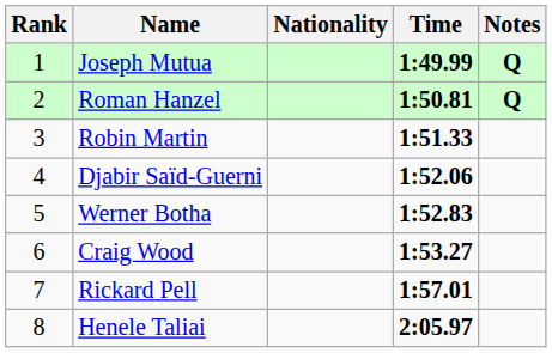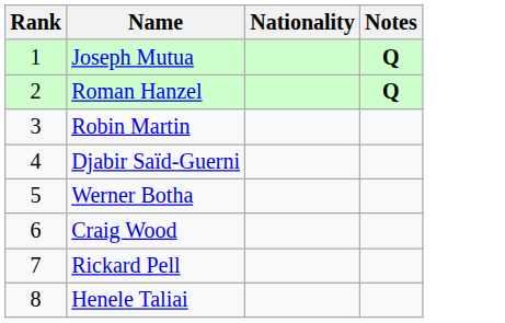 <table class="wikitable sortable" style="text-align:center">
 <tr>
 <th>Rank</th>
 <th>Name</th>
 <th>Nationality</th>
-<th>Time</th>
 <th>Notes</th>
 </tr>
 <tr bgcolor=ccffcc>
 <td>1</td>
 <td align=left><a href='#'>Joseph Mutua</a></td>
 <td align=left></td>
-<td><strong>1:49.99</strong></td>
 <td><strong>Q</strong></td>
 </tr>
 <tr bgcolor=ccffcc>
 <td>2</td>
 <td align=left><a href='#'>Roman Hanzel</a></td>
 <td align=left></td>
-<td><strong>1:50.81</strong></td>
 <td><strong>Q</strong></td>
 </tr>
 <tr>
 <td>3</td>
 <td align=left><a href='#'>Robin Martin</a></td>
 <td align=left></td>
-<td><strong>1:51.33</strong></td>
 <td></td>
 </tr>
 <tr>
 <td>4</td>
 <td align=left><a href='#'>Djabir Saïd-Guerni</a></td>
 <td align=left></td>
-<td><strong>1:52.06</strong></td>
 <td></td>
 </tr>
 <tr>
 <td>5</td>
 <td align=left><a href='#'>Werner Botha</a></td>
 <td align=left></td>
-<td><strong>1:52.83</strong></td>
 <td></td>
 </tr>
 <tr>
 <td>6</td>
 <td align=left><a href='#'>Craig Wood</a></td>
 <td align=left></td>
-<td><strong>1:53.27</strong></td>
 <td></td>
 </tr>
 <tr>
 <td>7</td>
 <td align=left><a href='#'>Rickard Pell</a></td>
 <td align=left></td>
-<td><strong>1:57.01</strong></td>
 <td></td>
 </tr>
 <tr>
 <td>8</td>
 <td align=left><a href='#'>Henele Taliai</a></td>
 <td align=left></td>
-<td><strong>2:05.97</strong></td>
 <td></td>
 </tr>
 </table>
